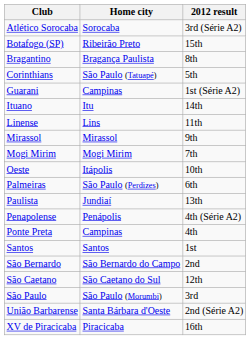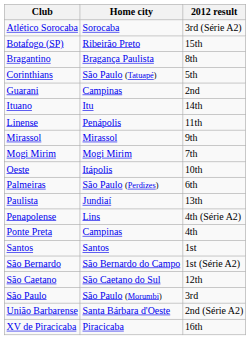 <table class="wikitable sortable">
 <tr>
 <th>Club</th>
 <th>Home city</th>
 <th>2012 result</th>
 </tr>
 <tr>
 <td><a href='#'>Atlético Sorocaba</a></td>
 <td><a href='#'>Sorocaba</a></td>
 <td>3rd (Série A2)</td>
 </tr>
 <tr>
 <td><a href='#'>Botafogo (SP)</a></td>
 <td><a href='#'>Ribeirão Preto</a></td>
 <td>15th</td>
 </tr>
 <tr>
 <td><a href='#'>Bragantino</a></td>
 <td><a href='#'>Bragança Paulista</a></td>
 <td>8th</td>
 </tr>
 <tr>
 <td><a href='#'>Corinthians</a></td>
 <td><a href='#'>São Paulo</a> <small>(<a href='#'>Tatuapé</a>)</small></td>
 <td>5th</td>
 </tr>
 <tr>
 <td><a href='#'>Guarani</a></td>
 <td><a href='#'>Campinas</a></td>
-<td>1st (Série A2)</td>
+<td>2nd</td>
 </tr>
 <tr>
 <td><a href='#'>Ituano</a></td>
 <td><a href='#'>Itu</a></td>
 <td>14th</td>
 </tr>
 <tr>
 <td><a href='#'>Linense</a></td>
-<td><a href='#'>Lins</a></td>
+<td><a href='#'>Penápolis</a></td>
 <td>11th</td>
 </tr>
 <tr>
 <td><a href='#'>Mirassol</a></td>
 <td><a href='#'>Mirassol</a></td>
 <td>9th</td>
 </tr>
 <tr>
 <td><a href='#'>Mogi Mirim</a></td>
 <td><a href='#'>Mogi Mirim</a></td>
 <td>7th</td>
 </tr>
 <tr>
 <td><a href='#'>Oeste</a></td>
 <td><a href='#'>Itápolis</a></td>
 <td>10th</td>
 </tr>
 <tr>
 <td><a href='#'>Palmeiras</a></td>
 <td><a href='#'>São Paulo</a> <small>(<a href='#'>Perdizes</a>)</small></td>
 <td>6th</td>
 </tr>
 <tr>
 <td><a href='#'>Paulista</a></td>
 <td><a href='#'>Jundiaí</a></td>
 <td>13th</td>
 </tr>
 <tr>
 <td><a href='#'>Penapolense</a></td>
-<td><a href='#'>Penápolis</a></td>
+<td><a href='#'>Lins</a></td>
 <td>4th (Série A2)</td>
 </tr>
 <tr>
 <td><a href='#'>Ponte Preta</a></td>
 <td><a href='#'>Campinas</a></td>
 <td>4th</td>
 </tr>
 <tr>
 <td><a href='#'>Santos</a></td>
 <td><a href='#'>Santos</a></td>
 <td>1st</td>
 </tr>
 <tr>
 <td><a href='#'>São Bernardo</a></td>
 <td><a href='#'>São Bernardo do Campo</a></td>
-<td>2nd</td>
+<td>1st (Série A2)</td>
 </tr>
 <tr>
 <td><a href='#'>São Caetano</a></td>
 <td><a href='#'>São Caetano do Sul</a></td>
 <td>12th</td>
 </tr>
 <tr>
 <td><a href='#'>São Paulo</a></td>
 <td><a href='#'>São Paulo</a> <small>(<a href='#'>Morumbi</a>)</small></td>
 <td>3rd</td>
 </tr>
 <tr>
 <td><a href='#'>União Barbarense</a></td>
 <td><a href='#'>Santa Bárbara d'Oeste</a></td>
 <td>2nd (Série A2)</td>
 </tr>
 <tr>
 <td><a href='#'>XV de Piracicaba</a></td>
 <td><a href='#'>Piracicaba</a></td>
 <td>16th</td>
 </tr>
 </table>
